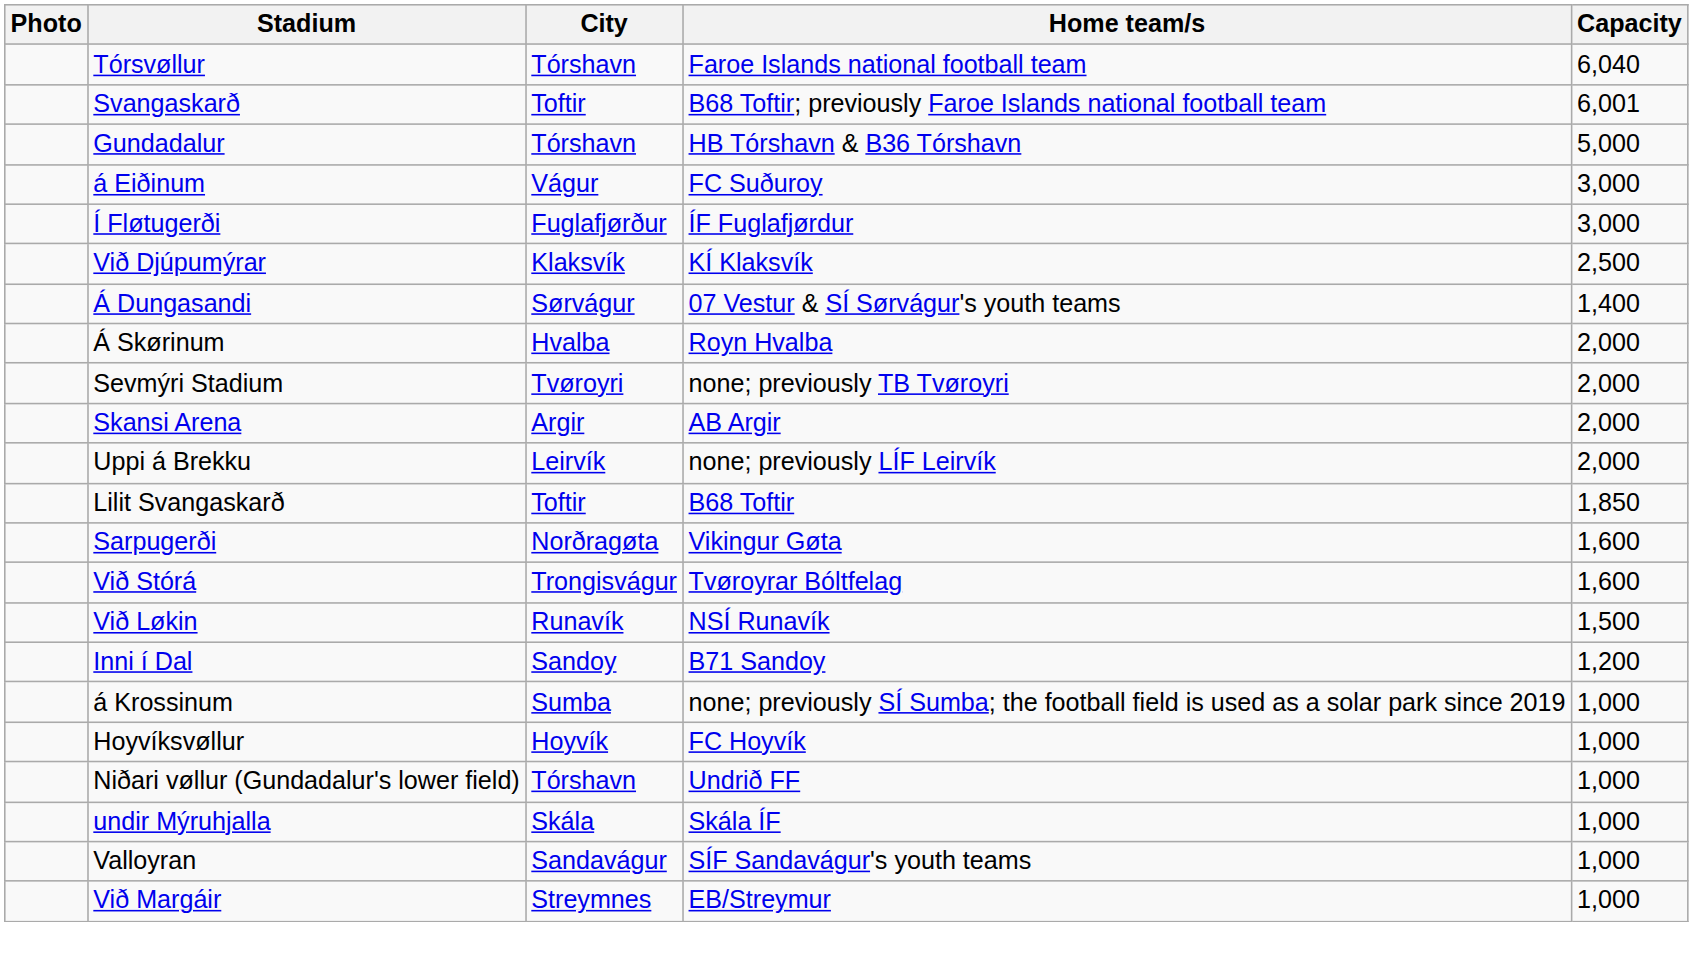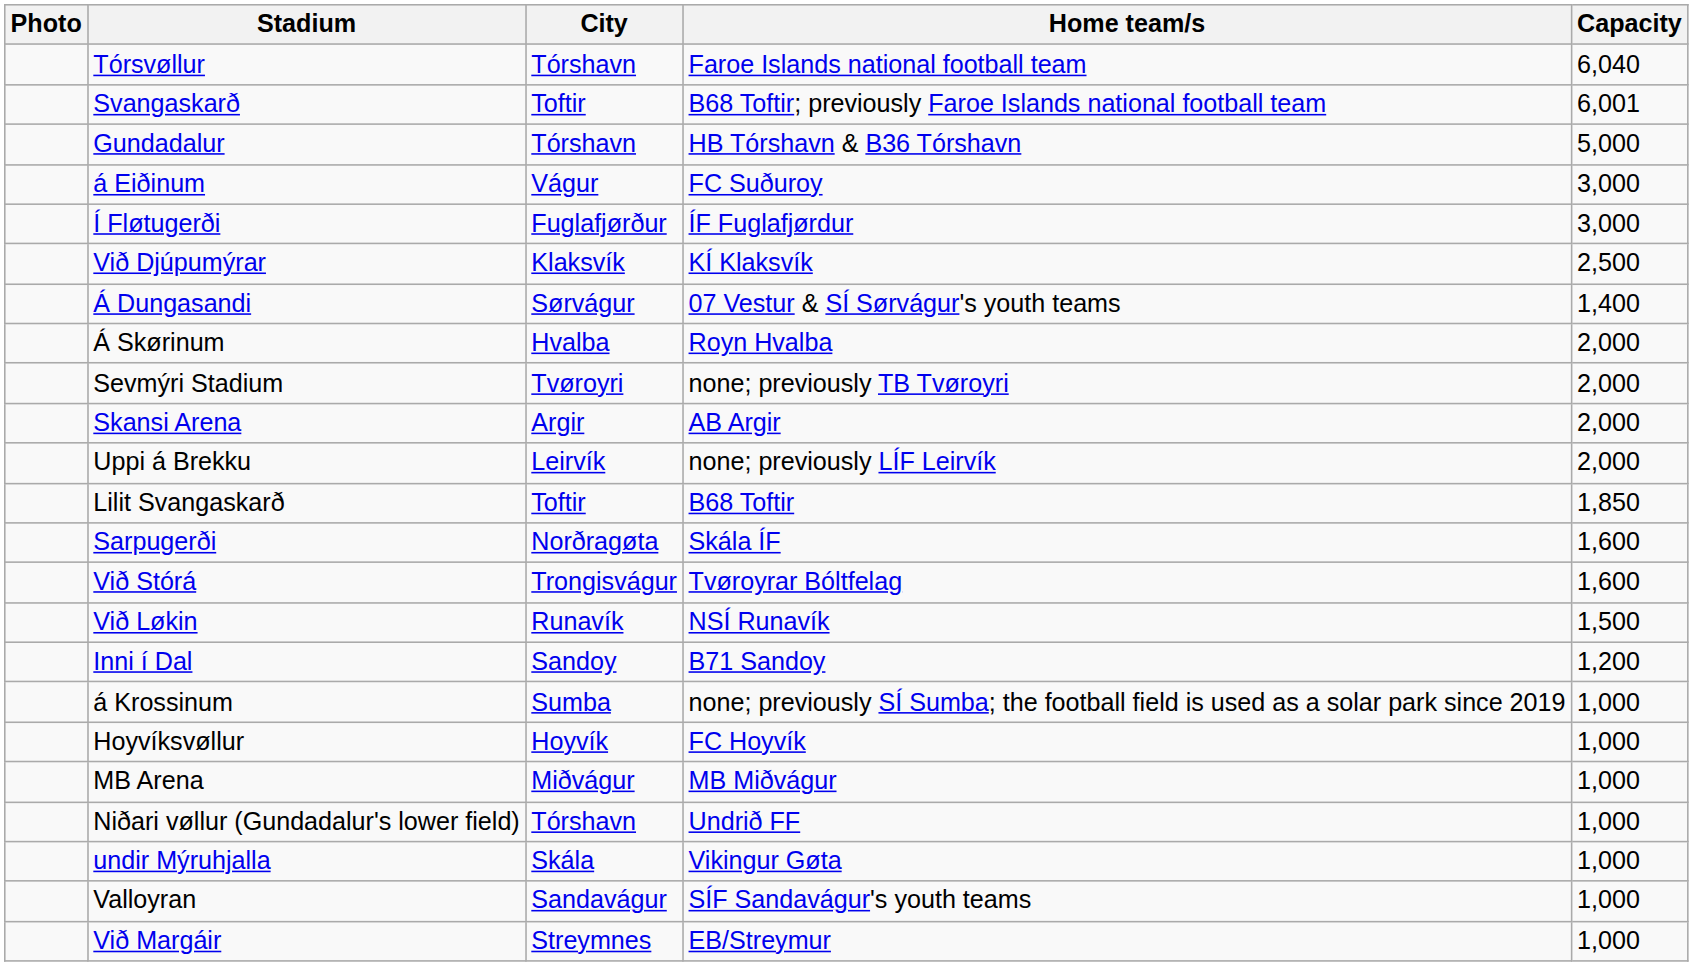 <table class="wikitable sortable">
 <tr>
 <th class="unsortable">Photo</th>
 <th>Stadium</th>
 <th>City</th>
 <th>Home team/s</th>
 <th>Capacity</th>
 </tr>
 <tr>
 <td></td>
 <td><a href='#'>Tórsvøllur</a></td>
 <td><a href='#'>Tórshavn</a></td>
 <td><a href='#'>Faroe Islands national football team</a></td>
 <td>6,040</td>
 </tr>
 <tr>
 <td></td>
 <td><a href='#'>Svangaskarð</a></td>
 <td><a href='#'>Toftir</a></td>
 <td><a href='#'>B68 Toftir</a>; previously <a href='#'>Faroe Islands national football team</a></td>
 <td>6,001</td>
 </tr>
 <tr>
 <td></td>
 <td><a href='#'>Gundadalur</a></td>
 <td><a href='#'>Tórshavn</a></td>
 <td><a href='#'>HB Tórshavn</a> & <a href='#'>B36 Tórshavn</a></td>
 <td>5,000</td>
 </tr>
 <tr>
 <td></td>
 <td><a href='#'>á Eiðinum</a></td>
 <td><a href='#'>Vágur</a></td>
 <td><a href='#'>FC Suðuroy</a></td>
 <td>3,000</td>
 </tr>
 <tr>
 <td></td>
 <td><a href='#'>Í Fløtugerði</a></td>
 <td><a href='#'>Fuglafjørður</a></td>
 <td><a href='#'>ÍF Fuglafjørdur</a></td>
 <td>3,000</td>
 </tr>
 <tr>
 <td></td>
 <td><a href='#'>Við Djúpumýrar</a></td>
 <td><a href='#'>Klaksvík</a></td>
 <td><a href='#'>KÍ Klaksvík</a></td>
 <td>2,500</td>
 </tr>
 <tr>
 <td></td>
 <td><a href='#'>Á Dungasandi</a></td>
 <td><a href='#'>Sørvágur</a></td>
 <td><a href='#'>07 Vestur</a> & <a href='#'>SÍ Sørvágur</a>'s youth teams</td>
 <td>1,400</td>
 </tr>
 <tr>
 <td></td>
 <td>Á Skørinum</td>
 <td><a href='#'>Hvalba</a></td>
 <td><a href='#'>Royn Hvalba</a></td>
 <td>2,000</td>
 </tr>
 <tr>
 <td></td>
 <td>Sevmýri Stadium</td>
 <td><a href='#'>Tvøroyri</a></td>
 <td>none; previously <a href='#'>TB Tvøroyri</a></td>
 <td>2,000</td>
 </tr>
 <tr>
 <td></td>
 <td><a href='#'>Skansi Arena</a></td>
 <td><a href='#'>Argir</a></td>
 <td><a href='#'>AB Argir</a></td>
 <td>2,000</td>
 </tr>
 <tr>
 <td></td>
 <td>Uppi á Brekku</td>
 <td><a href='#'>Leirvík</a></td>
 <td>none; previously <a href='#'>LÍF Leirvík</a></td>
 <td>2,000</td>
 </tr>
 <tr>
 <td></td>
 <td>Lilit Svangaskarð</td>
 <td><a href='#'>Toftir</a></td>
 <td><a href='#'>B68 Toftir</a></td>
 <td>1,850</td>
 </tr>
 <tr>
 <td></td>
 <td><a href='#'>Sarpugerði</a></td>
 <td><a href='#'>Norðragøta</a></td>
-<td><a href='#'>Vikingur Gøta</a></td>
+<td><a href='#'>Skála ÍF</a></td>
 <td>1,600</td>
 </tr>
 <tr>
 <td></td>
 <td><a href='#'>Við Stórá</a></td>
 <td><a href='#'>Trongisvágur</a></td>
 <td><a href='#'>Tvøroyrar Bóltfelag</a></td>
 <td>1,600</td>
 </tr>
 <tr>
 <td></td>
 <td><a href='#'>Við Løkin</a></td>
 <td><a href='#'>Runavík</a></td>
 <td><a href='#'>NSÍ Runavík</a></td>
 <td>1,500</td>
 </tr>
 <tr>
 <td></td>
 <td><a href='#'>Inni í Dal</a></td>
 <td><a href='#'>Sandoy</a></td>
 <td><a href='#'>B71 Sandoy</a></td>
 <td>1,200</td>
 </tr>
 <tr>
 <td></td>
 <td>á Krossinum</td>
 <td><a href='#'>Sumba</a></td>
 <td>none; previously <a href='#'>SÍ Sumba</a>; the football field is used as a solar park since 2019</td>
 <td>1,000</td>
 </tr>
 <tr>
 <td></td>
 <td>Hoyvíksvøllur</td>
 <td><a href='#'>Hoyvík</a></td>
 <td><a href='#'>FC Hoyvík</a></td>
 <td>1,000</td>
 </tr>
 <tr>
 <td></td>
+<td>MB Arena</td>
+<td><a href='#'>Miðvágur</a></td>
+<td><a href='#'>MB Miðvágur</a></td>
+<td>1,000</td>
+</tr>
+<tr>
+<td></td>
 <td>Niðari vøllur (Gundadalur's lower field)</td>
 <td><a href='#'>Tórshavn</a></td>
 <td><a href='#'>Undrið FF</a></td>
 <td>1,000</td>
 </tr>
 <tr>
 <td></td>
 <td><a href='#'>undir Mýruhjalla</a></td>
 <td><a href='#'>Skála</a></td>
-<td><a href='#'>Skála ÍF</a></td>
+<td><a href='#'>Vikingur Gøta</a></td>
 <td>1,000</td>
 </tr>
 <tr>
 <td></td>
 <td>Valloyran</td>
 <td><a href='#'>Sandavágur</a></td>
 <td><a href='#'>SÍF Sandavágur</a>'s youth teams</td>
 <td>1,000</td>
 </tr>
 <tr>
 <td></td>
 <td><a href='#'>Við Margáir</a></td>
 <td><a href='#'>Streymnes</a></td>
 <td><a href='#'>EB/Streymur</a></td>
 <td>1,000</td>
 </tr>
 </table>
